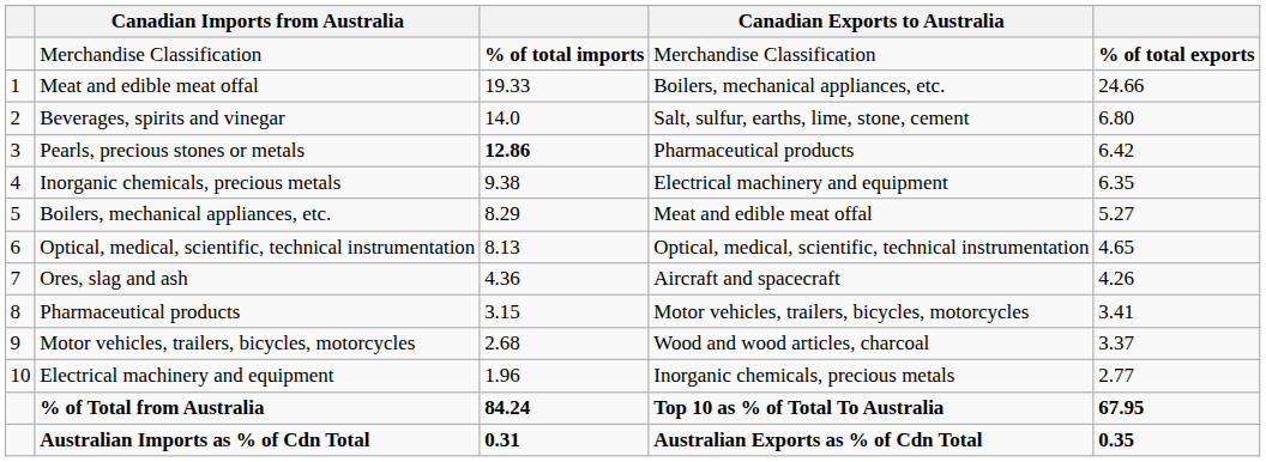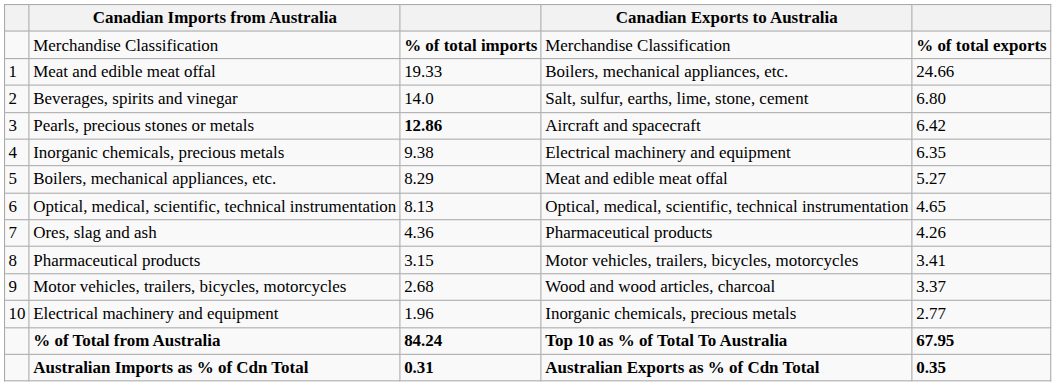 <table class="wikitable">
 <tr>
 <th></th>
 <th><strong>Canadian Imports from Australia</strong></th>
 <th></th>
 <th><strong>Canadian Exports to Australia</strong></th>
 <th></th>
 </tr>
 <tr>
 <td></td>
 <td>Merchandise Classification</td>
 <td><strong>% of total imports</strong></td>
 <td>Merchandise Classification</td>
 <td><strong>% of total exports</strong></td>
 </tr>
 <tr>
 <td>1</td>
 <td>Meat and edible meat offal</td>
 <td>19.33</td>
 <td>Boilers, mechanical appliances, etc.</td>
 <td>24.66</td>
 </tr>
 <tr>
 <td>2</td>
 <td>Beverages, spirits and vinegar</td>
 <td>14.0</td>
 <td>Salt, sulfur, earths, lime, stone, cement</td>
 <td>6.80</td>
 </tr>
 <tr>
 <td>3</td>
 <td>Pearls, precious stones or metals</td>
 <td><strong>12.86</strong></td>
-<td>Pharmaceutical products</td>
+<td>Aircraft and spacecraft</td>
 <td>6.42</td>
 </tr>
 <tr>
 <td>4</td>
 <td>Inorganic chemicals, precious metals</td>
 <td>9.38</td>
 <td>Electrical machinery and equipment</td>
 <td>6.35</td>
 </tr>
 <tr>
 <td>5</td>
 <td>Boilers, mechanical appliances, etc.</td>
 <td>8.29</td>
 <td>Meat and edible meat offal</td>
 <td>5.27</td>
 </tr>
 <tr>
 <td>6</td>
 <td>Optical, medical, scientific, technical instrumentation</td>
 <td>8.13</td>
 <td>Optical, medical, scientific, technical instrumentation</td>
 <td>4.65</td>
 </tr>
 <tr>
 <td>7</td>
 <td>Ores, slag and ash</td>
 <td>4.36</td>
-<td>Aircraft and spacecraft</td>
+<td>Pharmaceutical products</td>
 <td>4.26</td>
 </tr>
 <tr>
 <td>8</td>
 <td>Pharmaceutical products</td>
 <td>3.15</td>
 <td>Motor vehicles, trailers, bicycles, motorcycles</td>
 <td>3.41</td>
 </tr>
 <tr>
 <td>9</td>
 <td>Motor vehicles, trailers, bicycles, motorcycles</td>
 <td>2.68</td>
 <td>Wood and wood articles, charcoal</td>
 <td>3.37</td>
 </tr>
 <tr>
 <td>10</td>
 <td>Electrical machinery and equipment</td>
 <td>1.96</td>
 <td>Inorganic chemicals, precious metals</td>
 <td>2.77</td>
 </tr>
 <tr>
 <td></td>
 <td><strong>% of Total from Australia</strong></td>
 <td><strong>84.24</strong></td>
 <td><strong>Top 10 as % of Total To Australia</strong></td>
 <td><strong>67.95</strong></td>
 </tr>
 <tr>
 <td></td>
 <td><strong>Australian Imports as % of Cdn Total</strong></td>
 <td><strong>0.31</strong></td>
 <td><strong>Australian Exports as % of Cdn Total</strong></td>
 <td><strong>0.35</strong></td>
 </tr>
 </table>
